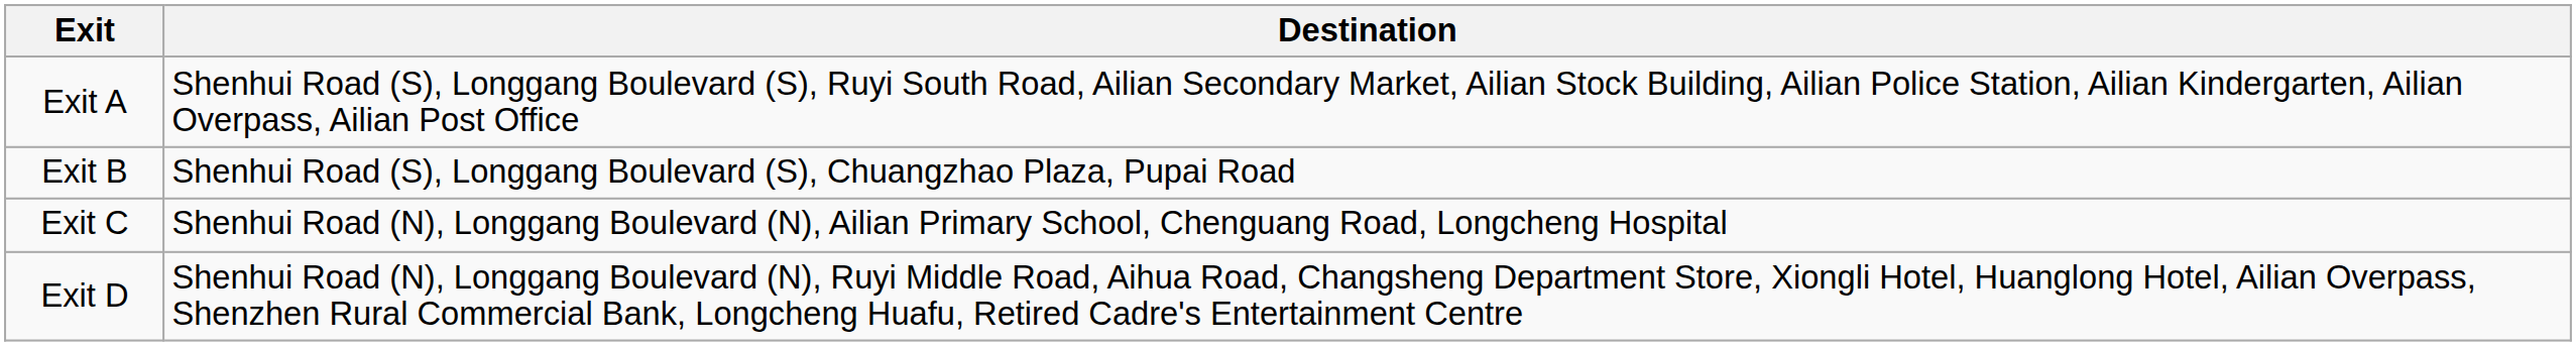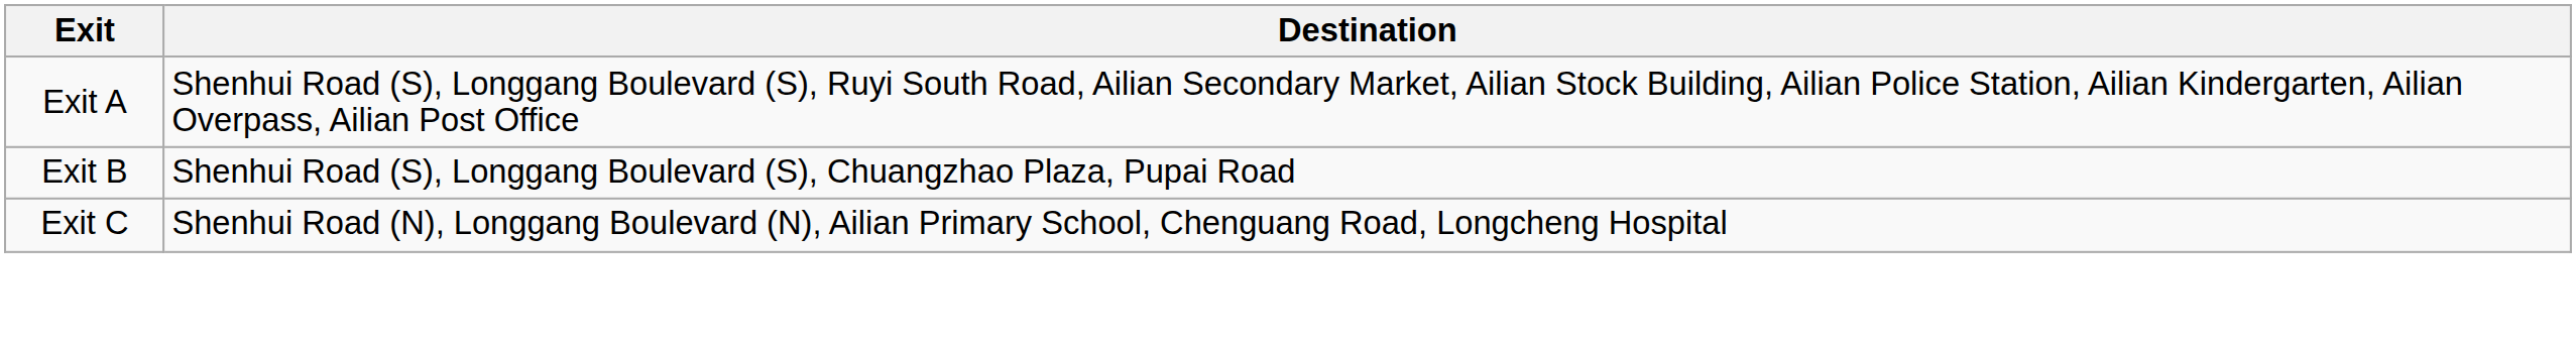 <table class="wikitable">
 <tr>
 <th style="width:70px">Exit</th>
 <th>Destination</th>
 </tr>
 <tr>
 <td align="center">Exit A</td>
 <td>Shenhui Road (S), Longgang Boulevard (S), Ruyi South Road, Ailian Secondary Market, Ailian Stock Building, Ailian Police Station, Ailian Kindergarten, Ailian Overpass, Ailian Post Office</td>
 </tr>
 <tr>
 <td align="center">Exit B</td>
 <td>Shenhui Road (S), Longgang Boulevard (S), Chuangzhao Plaza, Pupai Road</td>
 </tr>
 <tr>
 <td align="center">Exit C</td>
 <td>Shenhui Road (N), Longgang Boulevard (N), Ailian Primary School, Chenguang Road, Longcheng Hospital</td>
 </tr>
-<tr>
-<td align="center">Exit D</td>
-<td>Shenhui Road (N), Longgang Boulevard (N), Ruyi Middle Road, Aihua Road, Changsheng Department Store, Xiongli Hotel, Huanglong Hotel, Ailian Overpass, Shenzhen Rural Commercial Bank, Longcheng Huafu, Retired Cadre's Entertainment Centre</td>
-</tr>
 </table>
